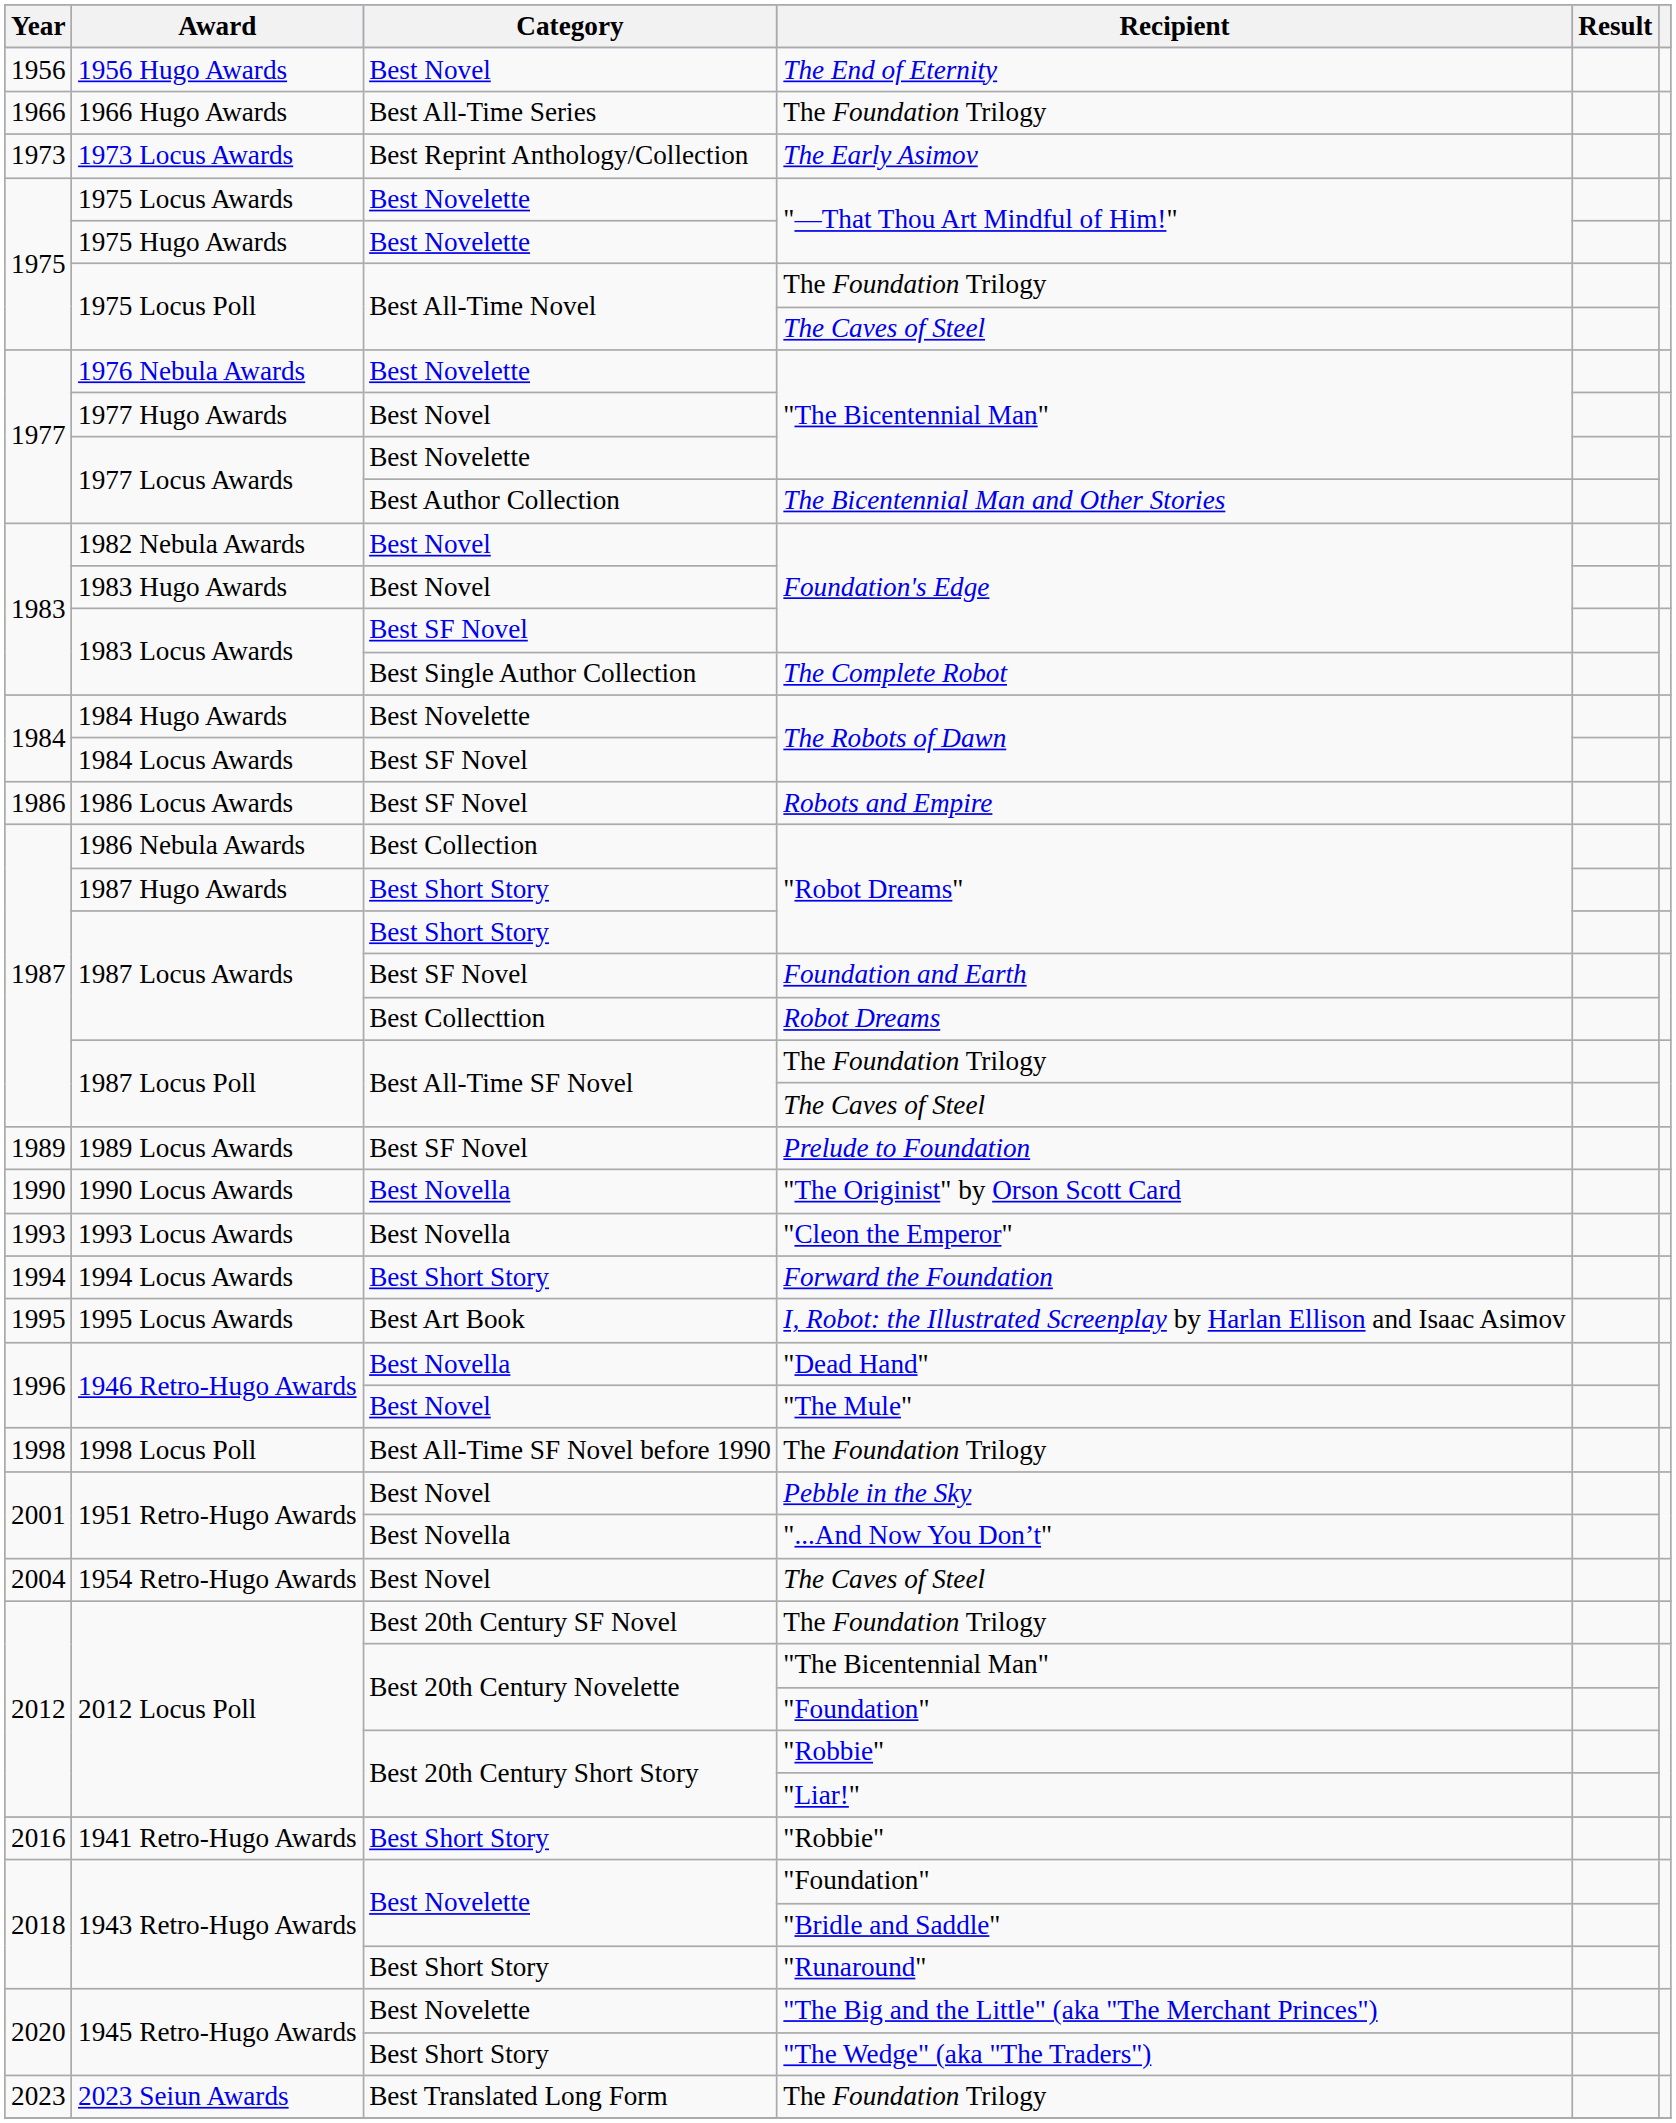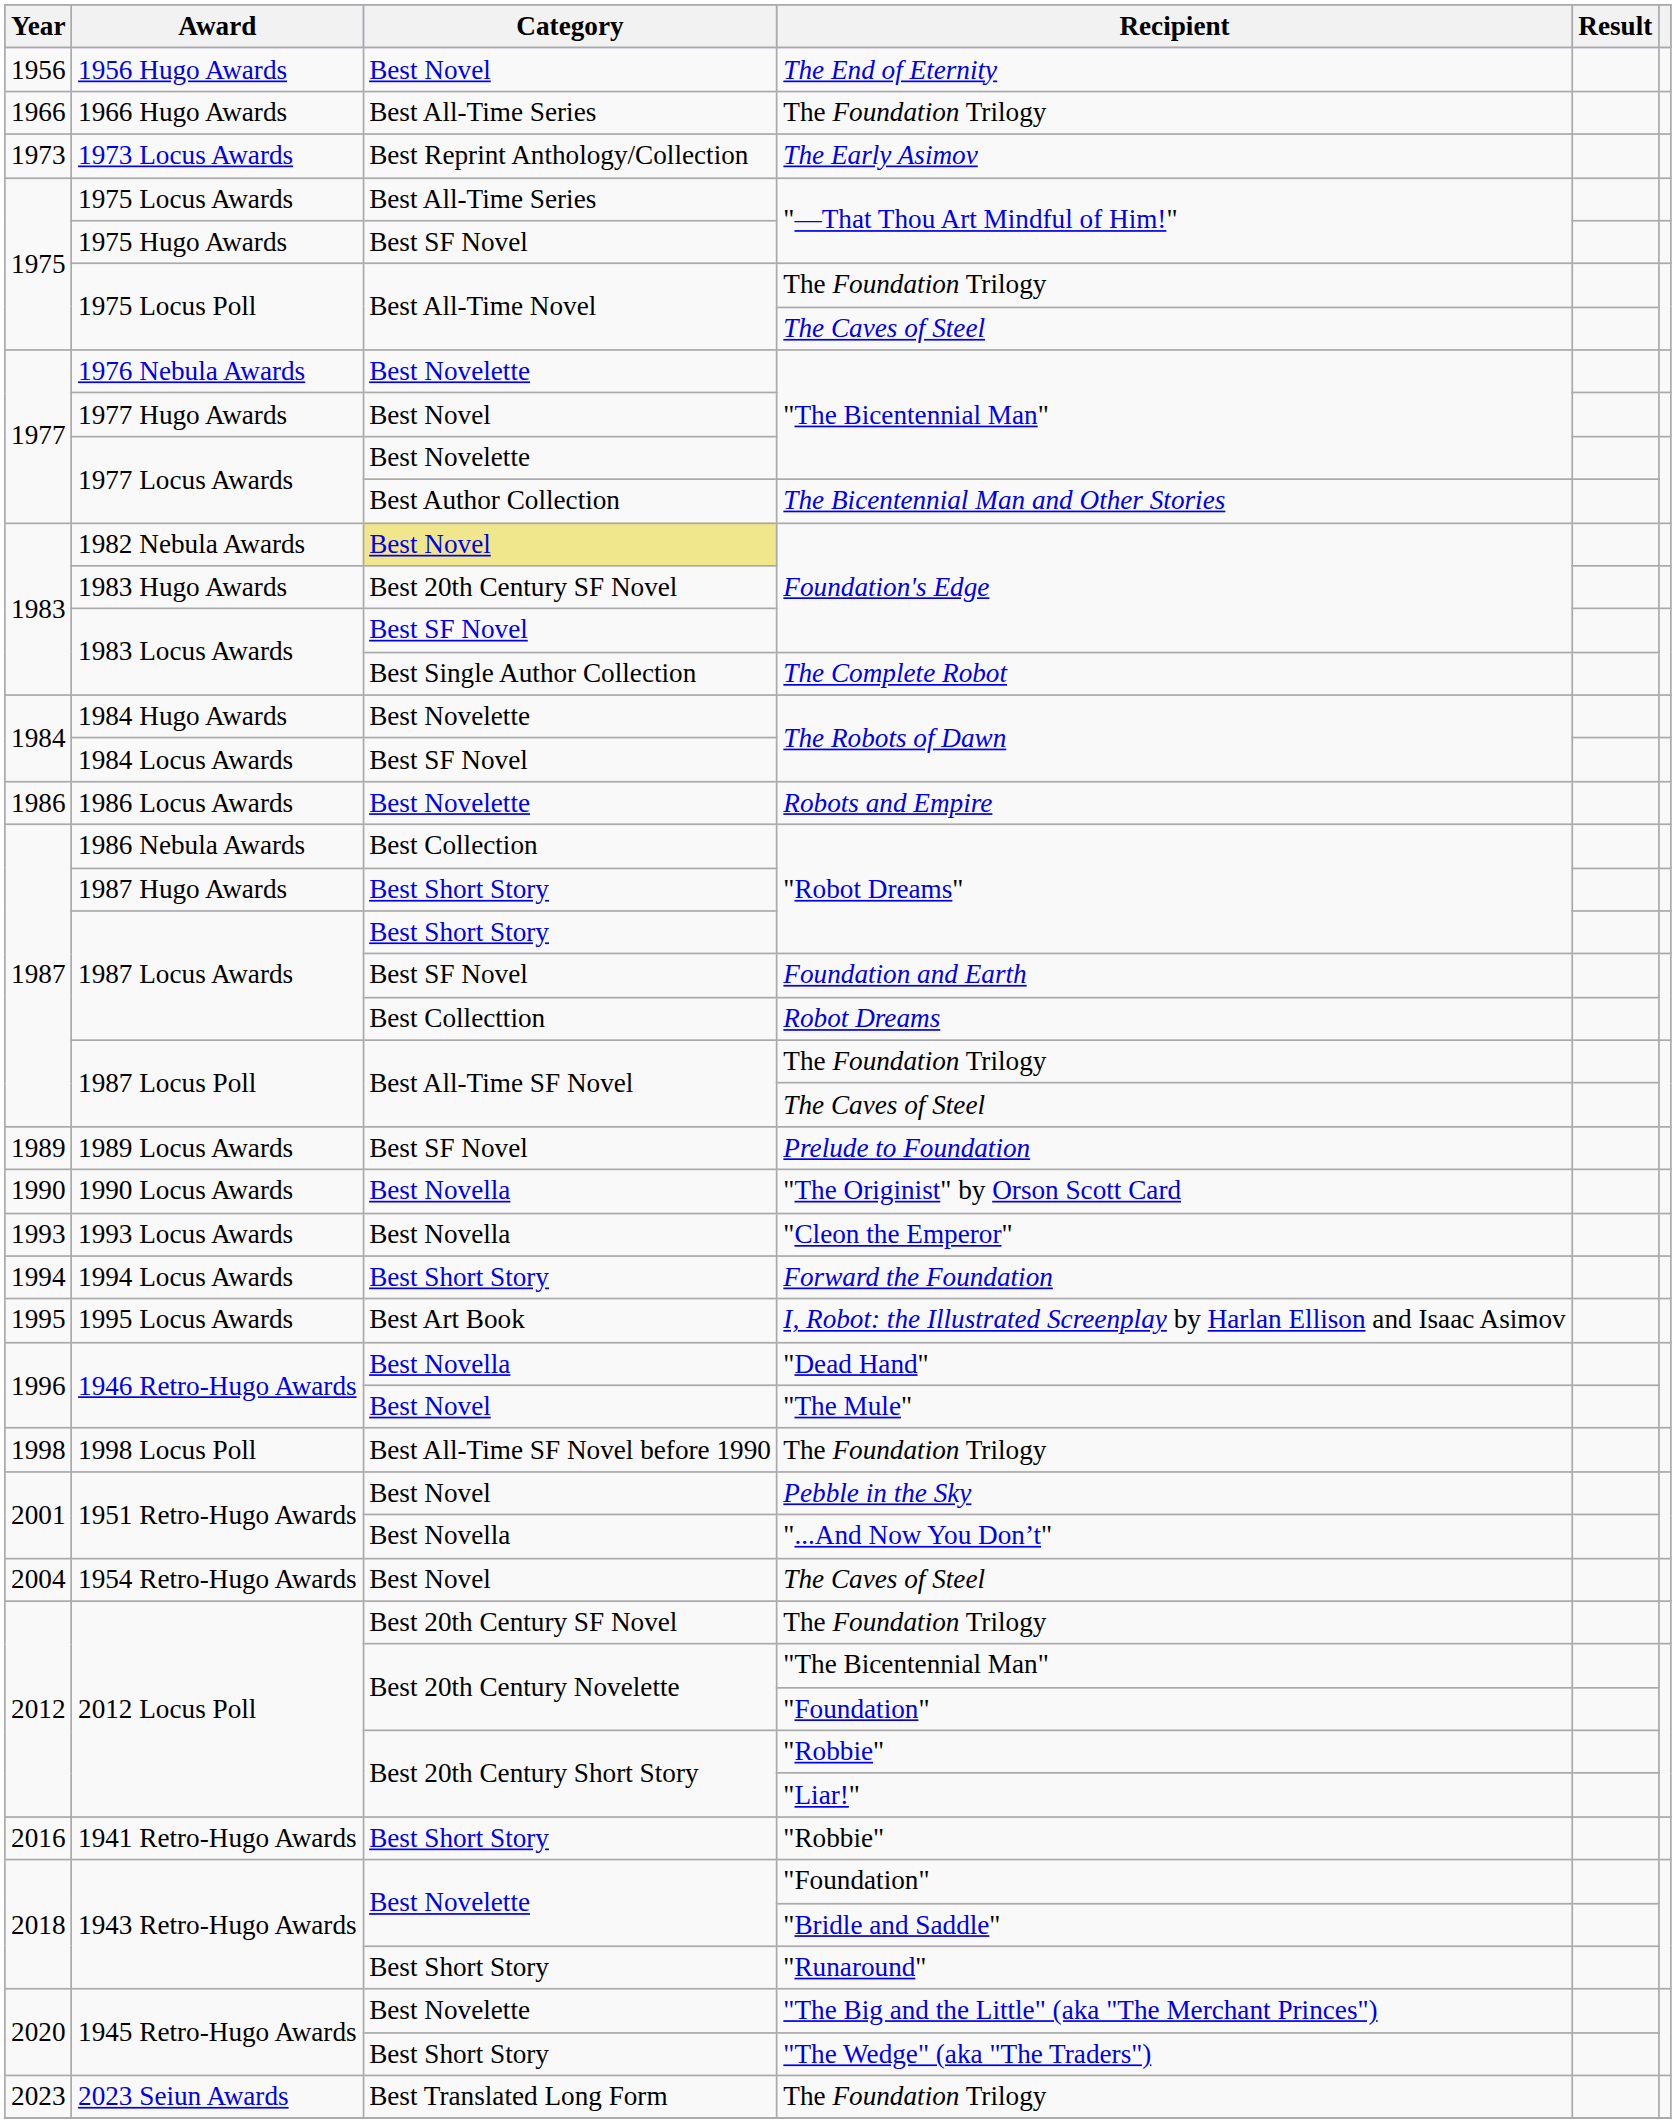 <table class="wikitable">
 <tr style="background:#96c; text-align:center;">
 <th>Year</th>
 <th>Award</th>
 <th>Category</th>
 <th>Recipient</th>
 <th>Result</th>
 <th></th>
 </tr>
 <tr>
 <td>1956</td>
 <td><a href='#'>1956 Hugo Awards</a></td>
 <td><a href='#'>Best Novel</a></td>
 <td><em><a href='#'>The End of Eternity</a></em></td>
 <td></td>
 <td style="text-align:center;"></td>
 </tr>
 <tr>
 <td>1966</td>
 <td>1966 Hugo Awards</td>
 <td>Best All-Time Series</td>
 <td>The <em>Foundation</em> Trilogy</td>
 <td></td>
 <td style="text-align:center;"></td>
 </tr>
 <tr>
 <td>1973</td>
 <td><a href='#'>1973 Locus Awards</a></td>
 <td>Best Reprint Anthology/Collection</td>
 <td><em><a href='#'>The Early Asimov</a></em></td>
 <td></td>
 <td style="text-align:center;"></td>
 </tr>
 <tr>
 <td rowspan="4">1975</td>
 <td>1975 Locus Awards</td>
-<td><a href='#'>Best Novelette</a></td>
+<td>Best All-Time Series</td>
 <td rowspan="2">"<a href='#'>—That Thou Art Mindful of Him!</a>"</td>
 <td></td>
 <td style="text-align:center;"></td>
 </tr>
 <tr>
 <td>1975 Hugo Awards</td>
-<td><a href='#'>Best Novelette</a></td>
+<td>Best SF Novel</td>
 <td></td>
 <td style="text-align:center;"></td>
 </tr>
 <tr>
 <td rowspan="2">1975 Locus Poll</td>
 <td rowspan="2">Best All-Time Novel</td>
 <td>The <em>Foundation</em> Trilogy</td>
 <td></td>
 <td rowspan="2" style="text-align:center;"></td>
 </tr>
 <tr>
 <td><em><a href='#'>The Caves of Steel</a></em></td>
 <td></td>
 </tr>
 <tr>
 <td rowspan="4">1977</td>
 <td><a href='#'>1976 Nebula Awards</a></td>
 <td><a href='#'>Best Novelette</a></td>
 <td rowspan="3">"<a href='#'>The Bicentennial Man</a>"</td>
 <td></td>
 <td style="text-align:center;"></td>
 </tr>
 <tr>
 <td>1977 Hugo Awards</td>
 <td>Best Novel</td>
 <td></td>
 <td style="text-align:center;"></td>
 </tr>
 <tr>
 <td rowspan="2">1977 Locus Awards</td>
 <td>Best Novelette</td>
 <td></td>
 <td rowspan="2" style="text-align:center;"></td>
 </tr>
 <tr>
 <td>Best Author Collection</td>
 <td><em><a href='#'>The Bicentennial Man and Other Stories</a></em></td>
 <td></td>
 </tr>
 <tr>
 <td align="center" rowspan="4">1983</td>
 <td>1982 Nebula Awards</td>
-<td><a href='#'>Best Novel</a></td>
+<td style="background: khaki;"><a href='#'>Best Novel</a></td>
 <td rowspan="3"><em><a href='#'>Foundation's Edge</a></em></td>
 <td></td>
 <td style="text-align:center;"></td>
 </tr>
 <tr>
 <td>1983 Hugo Awards</td>
-<td>Best Novel</td>
+<td>Best 20th Century SF Novel</td>
 <td></td>
 <td style="text-align:center;"></td>
 </tr>
 <tr>
 <td rowspan="2">1983 Locus Awards</td>
 <td><a href='#'>Best SF Novel</a></td>
 <td></td>
 <td rowspan="2" style="text-align:center;"></td>
 </tr>
 <tr>
 <td>Best Single Author Collection</td>
 <td><em><a href='#'>The Complete Robot</a></em></td>
 <td></td>
 </tr>
 <tr>
 <td rowspan="2">1984</td>
 <td>1984 Hugo Awards</td>
 <td>Best Novelette</td>
 <td rowspan="2"><em><a href='#'>The Robots of Dawn</a></em></td>
 <td></td>
 <td style="text-align:center;"></td>
 </tr>
 <tr>
 <td>1984 Locus Awards</td>
 <td>Best SF Novel</td>
 <td></td>
 <td style="text-align:center;"></td>
 </tr>
 <tr>
 <td>1986</td>
 <td>1986 Locus Awards</td>
-<td>Best SF Novel</td>
+<td><a href='#'>Best Novelette</a></td>
 <td><em><a href='#'>Robots and Empire</a></em></td>
 <td></td>
 <td style="text-align:center;"></td>
 </tr>
 <tr>
 <td rowspan="7">1987</td>
 <td>1986 Nebula Awards</td>
 <td>Best Collection</td>
 <td rowspan="3">"<a href='#'>Robot Dreams</a>"</td>
 <td></td>
 <td style="text-align:center;"></td>
 </tr>
 <tr>
 <td>1987 Hugo Awards</td>
 <td><a href='#'>Best Short Story</a></td>
 <td></td>
 <td style="text-align:center;"></td>
 </tr>
 <tr>
 <td rowspan = "3">1987 Locus Awards</td>
 <td><a href='#'>Best Short Story</a></td>
 <td></td>
 <td style="text-align:center;"></td>
 </tr>
 <tr>
 <td>Best SF Novel</td>
 <td><em><a href='#'>Foundation and Earth</a></em></td>
 <td></td>
 <td rowspan="2" style="text-align:center;"></td>
 </tr>
 <tr>
 <td>Best Collecttion</td>
 <td><em><a href='#'>Robot Dreams</a></em></td>
 <td></td>
 </tr>
 <tr>
 <td rowspan="2">1987 Locus Poll</td>
 <td rowspan="2">Best All-Time SF Novel</td>
 <td>The <em>Foundation</em> Trilogy</td>
 <td></td>
 <td rowspan="2" style="text-align:center;"></td>
 </tr>
 <tr>
 <td><em>The Caves of Steel</em></td>
 <td></td>
 </tr>
 <tr>
 <td>1989</td>
 <td>1989 Locus Awards</td>
 <td>Best SF Novel</td>
 <td><em><a href='#'>Prelude to Foundation</a></em></td>
 <td></td>
 <td style="text-align:center;"></td>
 </tr>
 <tr>
 <td>1990</td>
 <td>1990 Locus Awards</td>
 <td><a href='#'>Best Novella</a></td>
 <td>"<a href='#'>The Originist</a>" by <a href='#'>Orson Scott Card</a></td>
 <td></td>
 <td style="text-align:center;"></td>
 </tr>
 <tr>
 <td>1993</td>
 <td>1993 Locus Awards</td>
 <td>Best Novella</td>
 <td>"<a href='#'>Cleon the Emperor</a>"</td>
 <td></td>
 <td style="text-align:center;"></td>
 </tr>
 <tr>
 <td>1994</td>
 <td>1994 Locus Awards</td>
 <td><a href='#'>Best Short Story</a></td>
 <td><em><a href='#'>Forward the Foundation</a></em></td>
 <td></td>
 <td style="text-align:center;"></td>
 </tr>
 <tr>
 <td>1995</td>
 <td>1995 Locus Awards</td>
 <td>Best Art Book</td>
 <td><em><a href='#'>I, Robot: the Illustrated Screenplay</a></em> by <a href='#'>Harlan Ellison</a> and Isaac Asimov</td>
 <td></td>
 <td style="text-align:center;"></td>
 </tr>
 <tr>
 <td rowspan="2">1996</td>
 <td rowspan="2"><a href='#'>1946 Retro-Hugo Awards</a></td>
 <td><a href='#'>Best Novella</a></td>
 <td>"<a href='#'>Dead Hand</a>"</td>
 <td></td>
 <td rowspan="2" style="text-align:center;"></td>
 </tr>
 <tr>
 <td><a href='#'>Best Novel</a></td>
 <td>"<a href='#'>The Mule</a>"</td>
 <td></td>
 </tr>
 <tr>
 <td>1998</td>
 <td>1998 Locus Poll</td>
 <td>Best All-Time SF Novel before 1990</td>
 <td>The <em>Foundation</em> Trilogy</td>
 <td></td>
 <td style="text-align:center;"></td>
 </tr>
 <tr>
 <td rowspan="2">2001</td>
 <td rowspan="2">1951 Retro-Hugo Awards</td>
 <td>Best Novel</td>
 <td><em><a href='#'>Pebble in the Sky</a></em></td>
 <td></td>
 <td rowspan="2" style="text-align:center;"></td>
 </tr>
 <tr>
 <td>Best Novella</td>
 <td>"<a href='#'>...And Now You Don’t</a>"</td>
 <td></td>
 </tr>
 <tr>
 <td>2004</td>
 <td>1954 Retro-Hugo Awards</td>
 <td>Best Novel</td>
 <td><em>The Caves of Steel</em></td>
 <td></td>
 <td style="text-align:center;"></td>
 </tr>
 <tr>
 <td rowspan="5">2012</td>
 <td rowspan="5">2012 Locus Poll</td>
 <td>Best 20th Century SF Novel</td>
 <td>The <em>Foundation</em> Trilogy</td>
 <td></td>
 <td style="text-align:center;"></td>
 </tr>
 <tr>
 <td rowspan="2">Best 20th Century Novelette</td>
 <td>"The Bicentennial Man"</td>
 <td></td>
 <td rowspan="4" style="text-align:center;"></td>
 </tr>
 <tr>
 <td>"<a href='#'>Foundation</a>"</td>
 <td></td>
 </tr>
 <tr>
 <td rowspan="2">Best 20th Century Short Story</td>
 <td>"<a href='#'>Robbie</a>"</td>
 <td></td>
 </tr>
 <tr>
 <td>"<a href='#'>Liar!</a>"</td>
 <td></td>
 </tr>
 <tr>
 <td>2016</td>
 <td>1941 Retro-Hugo Awards</td>
 <td><a href='#'>Best Short Story</a></td>
 <td>"Robbie"</td>
 <td></td>
 <td style="text-align:center;"></td>
 </tr>
 <tr>
 <td rowspan="3">2018</td>
 <td rowspan="3">1943 Retro-Hugo Awards</td>
 <td rowspan="2"><a href='#'>Best Novelette</a></td>
 <td>"Foundation"</td>
 <td></td>
 <td rowspan="3" style="text-align:center;"></td>
 </tr>
 <tr>
 <td>"<a href='#'>Bridle and Saddle</a>"</td>
 <td></td>
 </tr>
 <tr>
 <td>Best Short Story</td>
 <td>"<a href='#'>Runaround</a>"</td>
 <td></td>
 </tr>
 <tr>
 <td rowspan="2">2020</td>
 <td rowspan="2">1945 Retro-Hugo Awards</td>
 <td>Best Novelette</td>
 <td><a href='#'>"The Big and the Little" (aka "The Merchant Princes")</a></td>
 <td></td>
 <td rowspan="2" style="text-align:center;"></td>
 </tr>
 <tr>
 <td>Best Short Story</td>
 <td><a href='#'>"The Wedge" (aka "The Traders")</a></td>
 <td></td>
 </tr>
 <tr>
 <td>2023</td>
 <td><a href='#'>2023 Seiun Awards</a></td>
 <td>Best Translated Long Form</td>
 <td>The <em>Foundation</em> Trilogy</td>
 <td></td>
 <td style="text-align:center;"></td>
 </tr>
 <tr>
 </tr>
 </table>
